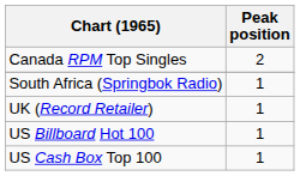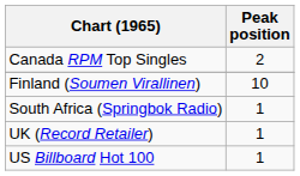 <table class="wikitable sortable">
 <tr>
 <th>Chart (1965)</th>
 <th>Peak<br>position</th>
 </tr>
 <tr>
 <td>Canada <em><a href='#'>RPM</a></em> Top Singles</td>
 <td style="text-align:center;">2</td>
 </tr>
 <tr>
+</tr>
+<tr>
+<td>Finland (<a href='#'><em>Soumen Virallinen</em></a>)</td>
+<td style="text-align:center;">10</td>
 </tr>
 <tr>
 <td>South Africa (<a href='#'>Springbok Radio</a>)</td>
 <td align="center">1</td>
 </tr>
 <tr>
 <td>UK (<em><a href='#'>Record Retailer</a></em>)</td>
 <td style="text-align:center;">1</td>
 </tr>
 <tr>
 <td>US <em><a href='#'>Billboard</a></em> <a href='#'>Hot 100</a></td>
 <td style="text-align:center;">1</td>
 </tr>
-<tr>
-<td>US <a href='#'><em>Cash Box</em></a> Top 100</td>
-<td align="center">1</td>
-</tr>
 </table>
